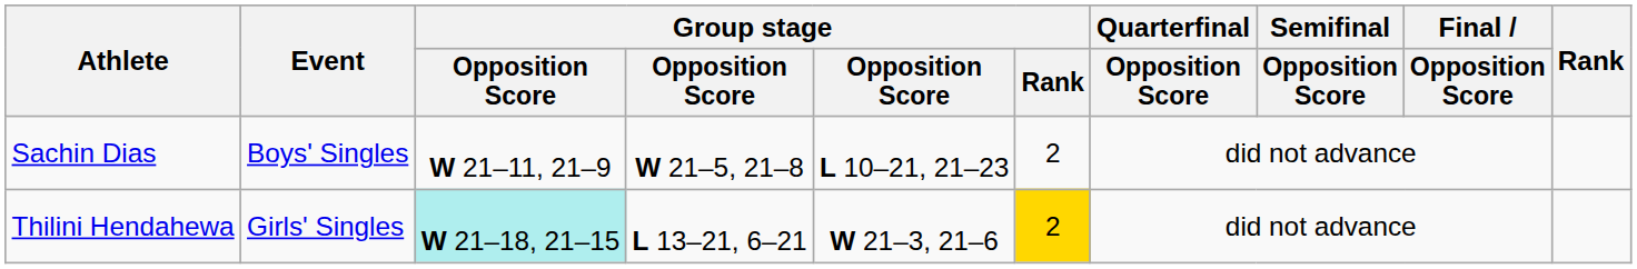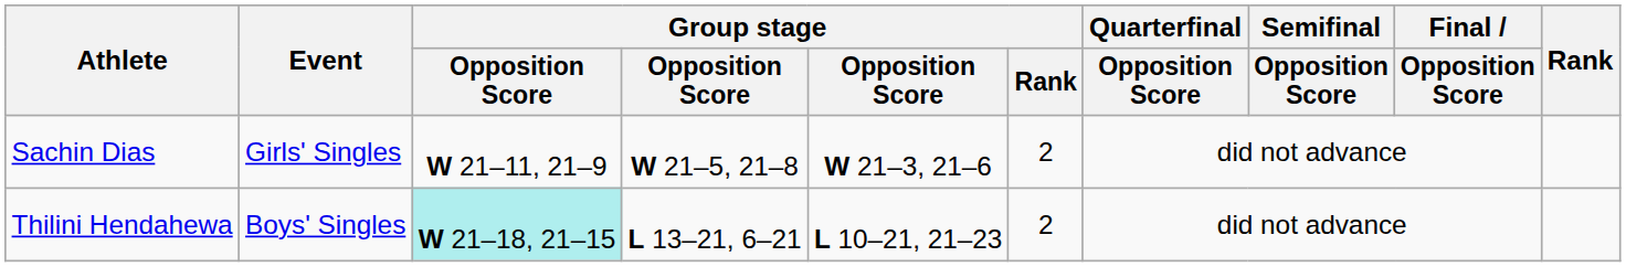 <table class="wikitable" style="font-size:90%">
 <tr>
 <th rowspan=2>Athlete</th>
 <th rowspan=2>Event</th>
 <th colspan=4>Group stage</th>
 <th>Quarterfinal</th>
 <th>Semifinal</th>
 <th>Final / </th>
 <th rowspan=2>Rank</th>
 </tr>
 <tr style="font-size:95%">
 <th>Opposition<br>Score</th>
 <th>Opposition<br>Score</th>
 <th>Opposition<br>Score</th>
 <th>Rank</th>
 <th>Opposition<br>Score</th>
 <th>Opposition<br>Score</th>
 <th>Opposition<br>Score</th>
 </tr>
 <tr align=center>
 <td align=left><a href='#'>Sachin Dias</a></td>
-<td align=left><a href='#'>Boys' Singles</a></td>
+<td align=left><a href='#'>Girls' Singles</a></td>
 <td><br><strong>W</strong> 21–11, 21–9</td>
 <td><br><strong>W</strong> 21–5, 21–8</td>
-<td><br><strong>L</strong> 10–21, 21–23</td>
+<td><br><strong>W</strong> 21–3, 21–6</td>
 <td>2</td>
 <td colspan=3>did not advance</td>
 <td></td>
 </tr>
 <tr align=center>
 <td align=left><a href='#'>Thilini Hendahewa</a></td>
-<td align=left><a href='#'>Girls' Singles</a></td>
+<td align=left><a href='#'>Boys' Singles</a></td>
 <td style="background: paleturquoise;"><br><strong>W</strong> 21–18, 21–15</td>
 <td><br><strong>L</strong> 13–21, 6–21</td>
-<td><br><strong>W</strong> 21–3, 21–6</td>
-<td style="background: gold;">2</td>
+<td><br><strong>L</strong> 10–21, 21–23</td>
+<td>2</td>
 <td colspan=3>did not advance</td>
 <td></td>
 </tr>
 </table>
